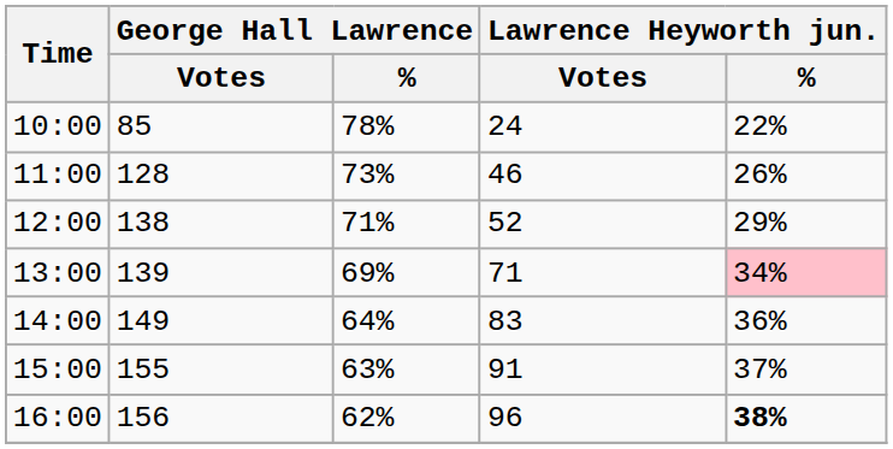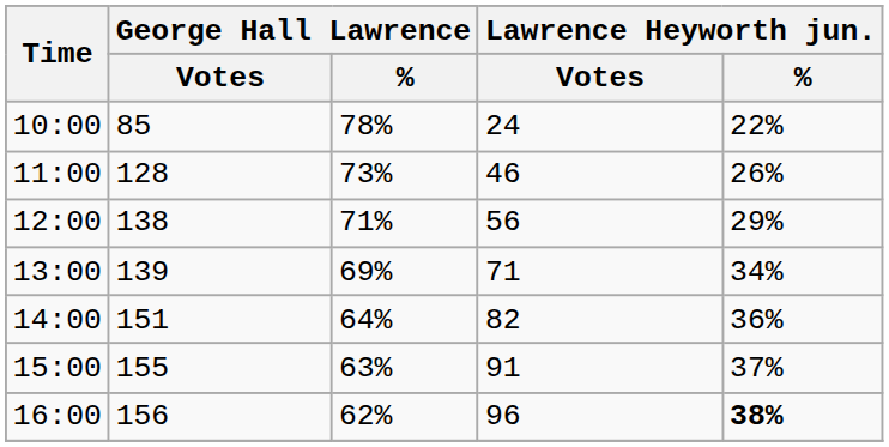 <table class="wikitable">
 <tr>
 <th rowspan="2">Time</th>
 <th colspan="2">George Hall Lawrence</th>
 <th colspan="2">Lawrence Heyworth jun.</th>
 </tr>
 <tr>
 <th>Votes</th>
 <th>%</th>
 <th>Votes</th>
 <th>%</th>
 </tr>
 <tr>
 <td>10:00</td>
 <td>85</td>
 <td>78%</td>
 <td>24</td>
 <td>22%</td>
 </tr>
 <tr>
 <td>11:00</td>
 <td>128</td>
 <td>73%</td>
 <td>46</td>
 <td>26%</td>
 </tr>
 <tr>
 <td>12:00</td>
 <td>138</td>
 <td>71%</td>
-<td>52</td>
+<td>56</td>
 <td>29%</td>
 </tr>
 <tr>
 <td>13:00</td>
 <td>139</td>
 <td>69%</td>
 <td>71</td>
-<td style="background: pink;">34%</td>
+<td>34%</td>
 </tr>
 <tr>
 <td>14:00</td>
-<td>149</td>
+<td>151</td>
 <td>64%</td>
-<td>83</td>
+<td>82</td>
 <td>36%</td>
 </tr>
 <tr>
 <td>15:00</td>
 <td>155</td>
 <td>63%</td>
 <td>91</td>
 <td>37%</td>
 </tr>
 <tr>
 <td>16:00</td>
 <td>156</td>
 <td>62%</td>
 <td>96</td>
 <td><strong>38%</strong></td>
 </tr>
 <tr>
 </tr>
 </table>
